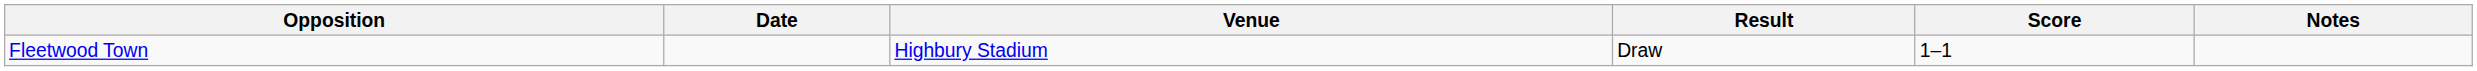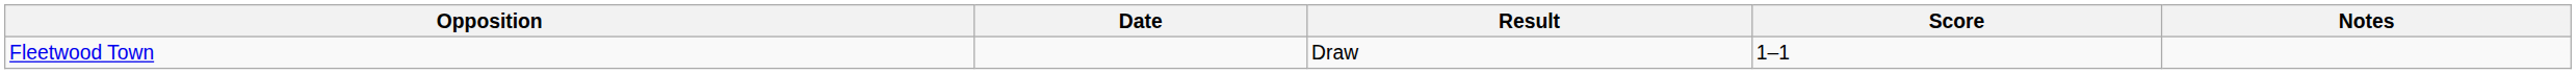 <table width=98% class="wikitable sortable" style="text-align:center; font-size:95%; text-align:left">
 <tr>
 <th>Opposition</th>
 <th>Date</th>
-<th>Venue</th>
 <th>Result</th>
 <th>Score</th>
 <th>Notes</th>
 </tr>
 <tr>
 <td><a href='#'>Fleetwood Town</a></td>
 <td></td>
-<td><a href='#'>Highbury Stadium</a></td>
 <td>Draw</td>
 <td>1–1</td>
 <td></td>
 </tr>
 </table>
